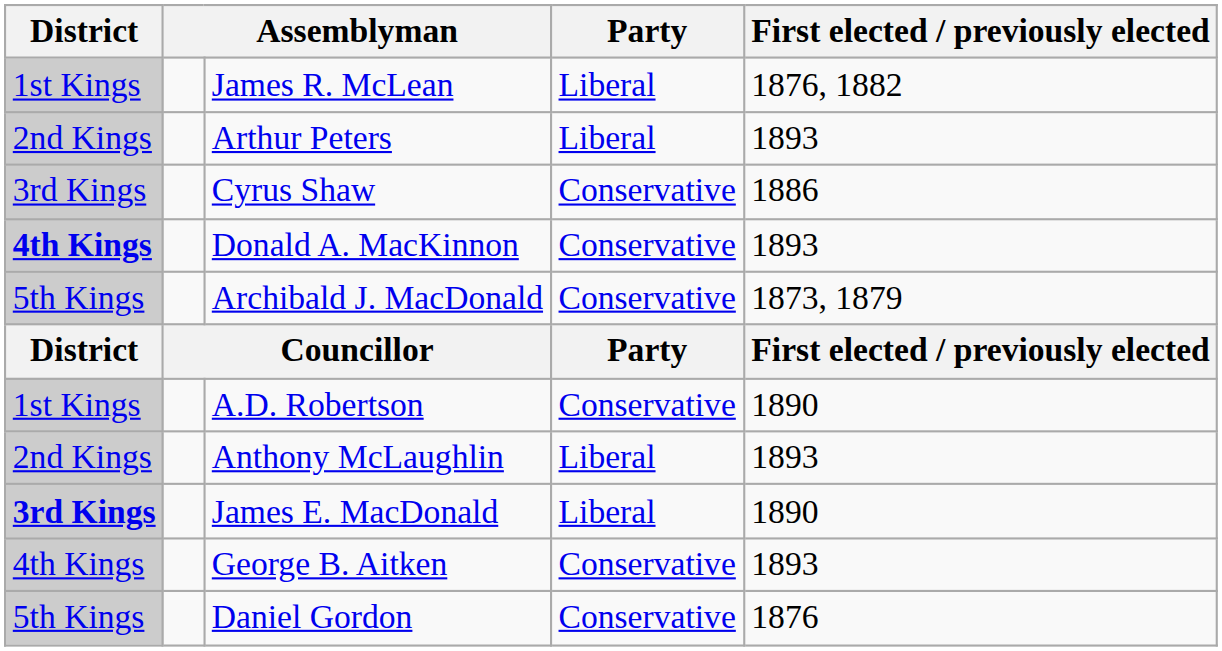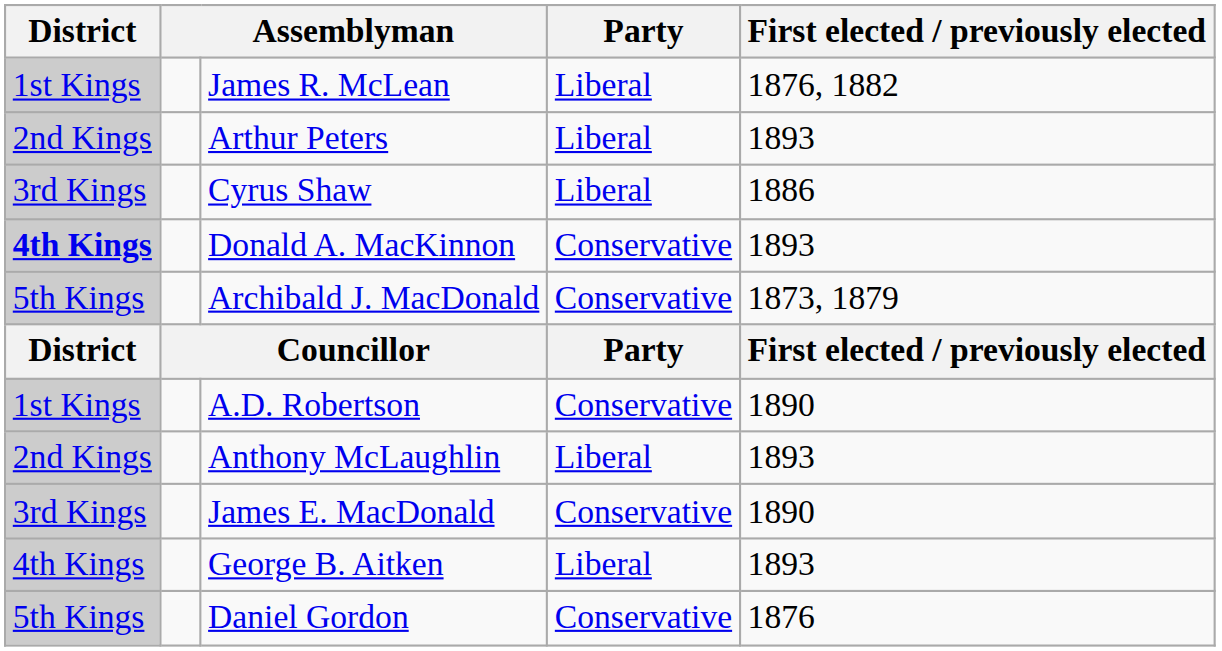 <table class="wikitable sortable">
 <tr>
 <th>District</th>
 <th colspan="2">Assemblyman</th>
 <th>Party</th>
 <th>First elected / previously elected</th>
 </tr>
 <tr>
 <td bgcolor="CCCCCC"><a href='#'>1st Kings</a></td>
 <td>   </td>
 <td><a href='#'>James R. McLean</a></td>
 <td><a href='#'>Liberal</a></td>
 <td>1876, 1882</td>
 </tr>
 <tr>
 <td bgcolor="CCCCCC"><a href='#'>2nd Kings</a></td>
 <td>   </td>
 <td><a href='#'>Arthur Peters</a></td>
 <td><a href='#'>Liberal</a></td>
 <td>1893</td>
 </tr>
 <tr>
 <td bgcolor="CCCCCC"><a href='#'>3rd Kings</a></td>
 <td>   </td>
 <td><a href='#'>Cyrus Shaw</a></td>
-<td><a href='#'>Conservative</a></td>
+<td><a href='#'>Liberal</a></td>
 <td>1886</td>
 </tr>
 <tr>
 <td bgcolor="CCCCCC"><strong><a href='#'>4th Kings</a></strong></td>
 <td>   </td>
 <td><a href='#'>Donald A. MacKinnon</a></td>
 <td><a href='#'>Conservative</a></td>
 <td>1893</td>
 </tr>
 <tr>
 <td bgcolor="CCCCCC"><a href='#'>5th Kings</a></td>
 <td>   </td>
 <td><a href='#'>Archibald J. MacDonald</a></td>
 <td><a href='#'>Conservative</a></td>
 <td>1873, 1879</td>
 </tr>
 <tr>
 <th>District</th>
 <th colspan="2">Councillor</th>
 <th>Party</th>
 <th>First elected / previously elected</th>
 </tr>
 <tr>
 <td bgcolor="CCCCCC"><a href='#'>1st Kings</a></td>
 <td>   </td>
 <td><a href='#'>A.D. Robertson</a></td>
 <td><a href='#'>Conservative</a></td>
 <td>1890</td>
 </tr>
 <tr>
 <td bgcolor="CCCCCC"><a href='#'>2nd Kings</a></td>
 <td>   </td>
 <td><a href='#'>Anthony McLaughlin</a></td>
 <td><a href='#'>Liberal</a></td>
 <td>1893</td>
 </tr>
 <tr>
-<td bgcolor="CCCCCC"><strong><a href='#'>3rd Kings</a></strong></td>
+<td bgcolor="CCCCCC"><a href='#'>3rd Kings</a></td>
 <td>   </td>
 <td><a href='#'>James E. MacDonald</a></td>
-<td><a href='#'>Liberal</a></td>
+<td><a href='#'>Conservative</a></td>
 <td>1890</td>
 </tr>
 <tr>
 <td bgcolor="CCCCCC"><a href='#'>4th Kings</a></td>
 <td>   </td>
 <td><a href='#'>George B. Aitken</a></td>
-<td><a href='#'>Conservative</a></td>
+<td><a href='#'>Liberal</a></td>
 <td>1893</td>
 </tr>
 <tr>
 <td bgcolor="CCCCCC"><a href='#'>5th Kings</a></td>
 <td>   </td>
 <td><a href='#'>Daniel Gordon</a></td>
 <td><a href='#'>Conservative</a></td>
 <td>1876</td>
 </tr>
 </table>
